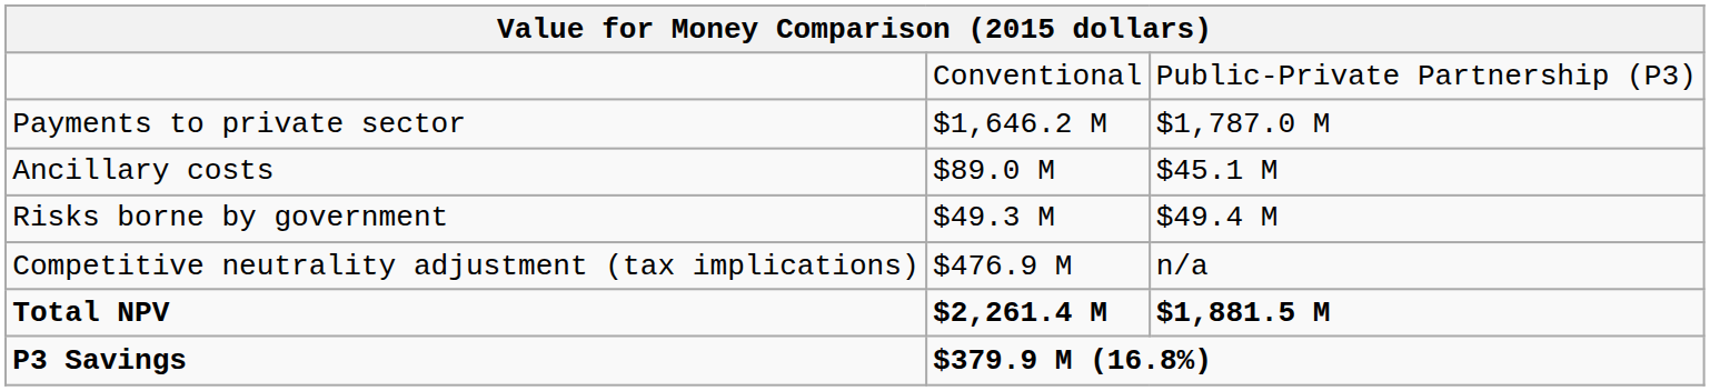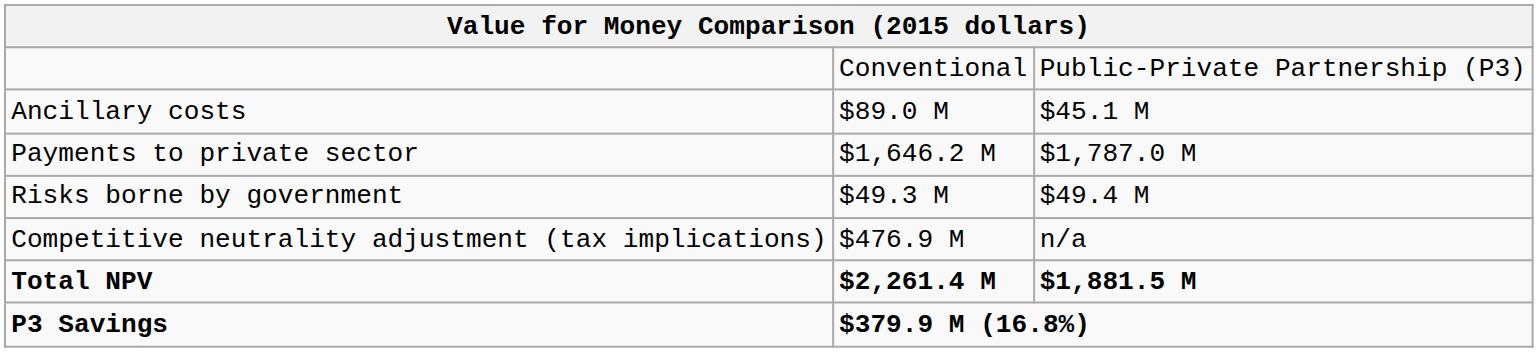 <table class="wikitable">
 <tr>
 <th colspan="3">Value for Money Comparison (2015 dollars)</th>
 </tr>
 <tr>
 <td></td>
 <td>Conventional</td>
 <td>Public-Private Partnership (P3)</td>
 </tr>
 <tr>
+<td>Ancillary costs</td>
+<td>$89.0 M</td>
+<td>$45.1 M</td>
+</tr>
+<tr>
 <td>Payments to private sector</td>
 <td>$1,646.2 M</td>
 <td>$1,787.0 M</td>
-</tr>
-<tr>
-<td>Ancillary costs</td>
-<td>$89.0 M</td>
-<td>$45.1 M</td>
 </tr>
 <tr>
 <td>Risks borne by government</td>
 <td>$49.3 M</td>
 <td>$49.4 M</td>
 </tr>
 <tr>
 <td>Competitive neutrality adjustment (tax implications)</td>
 <td>$476.9 M</td>
 <td>n/a</td>
 </tr>
 <tr>
 <td><strong>Total NPV</strong></td>
 <td><strong>$2,261.4 M</strong></td>
 <td><strong>$1,881.5 M</strong></td>
 </tr>
 <tr>
 <td><strong>P3 Savings</strong></td>
 <td colspan="2"><strong>$379.9 M (16.8%)</strong></td>
 </tr>
 </table>
